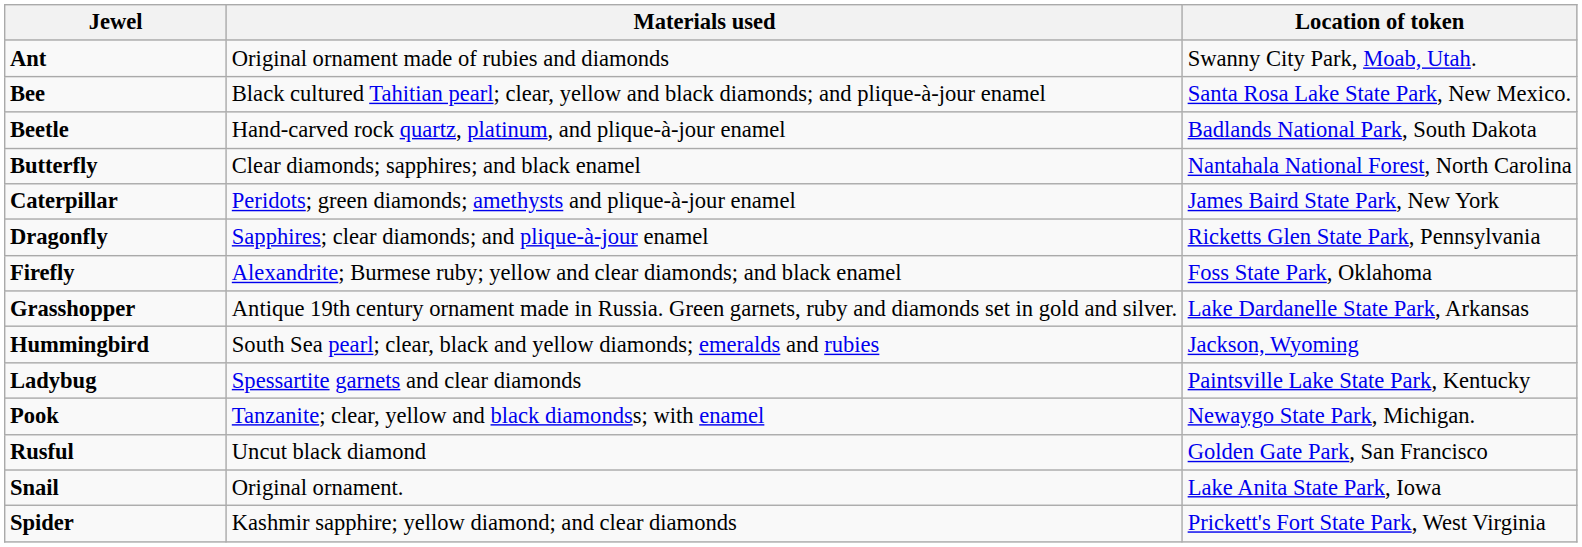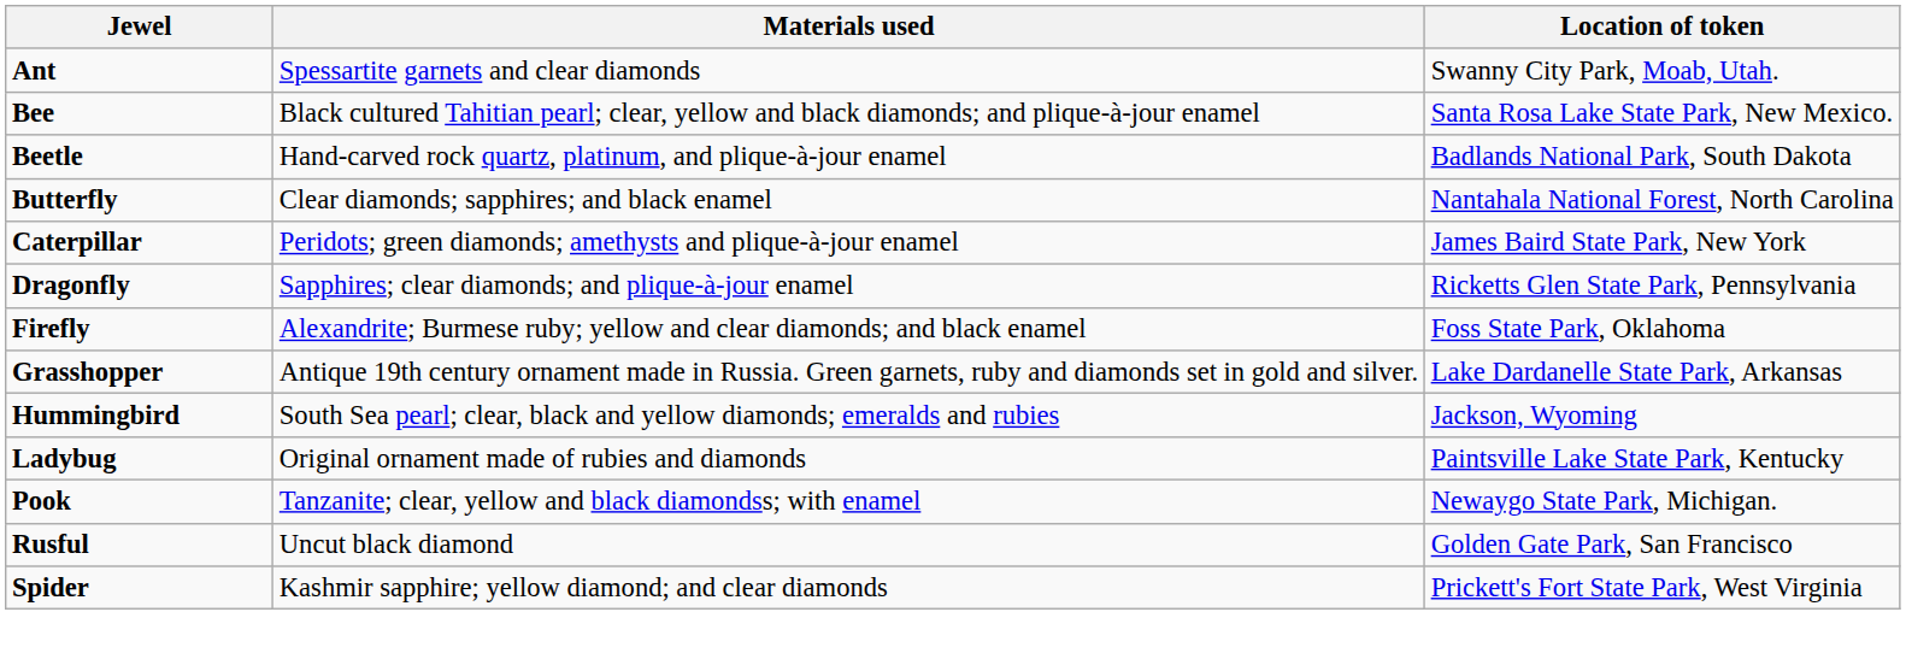 <table class="wikitable">
 <tr>
 <th style="width:150px;">Jewel</th>
 <th>Materials used</th>
 <th>Location of token</th>
 </tr>
 <tr>
 <td><strong>Ant</strong></td>
-<td>Original ornament made of rubies and diamonds</td>
+<td><a href='#'>Spessartite</a> <a href='#'>garnets</a> and clear diamonds</td>
 <td>Swanny City Park, <a href='#'>Moab, Utah</a>.</td>
 </tr>
 <tr>
 <td><strong>Bee</strong></td>
 <td>Black cultured <a href='#'>Tahitian pearl</a>; clear, yellow and black diamonds; and plique-à-jour enamel</td>
 <td><a href='#'>Santa Rosa Lake State Park</a>, New Mexico.</td>
 </tr>
 <tr>
 <td><strong>Beetle</strong></td>
 <td>Hand-carved rock <a href='#'>quartz</a>, <a href='#'>platinum</a>, and plique-à-jour enamel</td>
 <td><a href='#'>Badlands National Park</a>, South Dakota</td>
 </tr>
 <tr>
 <td><strong>Butterfly</strong></td>
 <td>Clear diamonds; sapphires; and black enamel</td>
 <td><a href='#'>Nantahala National Forest</a>, North Carolina</td>
 </tr>
 <tr>
 <td><strong>Caterpillar</strong></td>
 <td><a href='#'>Peridots</a>; green diamonds; <a href='#'>amethysts</a> and plique-à-jour enamel</td>
 <td><a href='#'>James Baird State Park</a>, New York</td>
 </tr>
 <tr>
 <td><strong>Dragonfly</strong></td>
 <td><a href='#'>Sapphires</a>; clear diamonds; and <a href='#'>plique-à-jour</a> enamel</td>
 <td><a href='#'>Ricketts Glen State Park</a>, Pennsylvania</td>
 </tr>
 <tr>
 <td><strong>Firefly</strong></td>
 <td><a href='#'>Alexandrite</a>; Burmese ruby; yellow and clear diamonds; and black enamel</td>
 <td><a href='#'>Foss State Park</a>, Oklahoma</td>
 </tr>
 <tr>
 <td><strong>Grasshopper</strong></td>
 <td>Antique 19th century ornament made in Russia. Green garnets, ruby and diamonds set in gold and silver.</td>
 <td><a href='#'>Lake Dardanelle State Park</a>, Arkansas</td>
 </tr>
 <tr>
 <td><strong>Hummingbird</strong></td>
 <td>South Sea <a href='#'>pearl</a>; clear, black and yellow diamonds; <a href='#'>emeralds</a> and <a href='#'>rubies</a></td>
 <td><a href='#'>Jackson, Wyoming</a></td>
 </tr>
 <tr>
 <td><strong>Ladybug</strong></td>
-<td><a href='#'>Spessartite</a> <a href='#'>garnets</a> and clear diamonds</td>
+<td>Original ornament made of rubies and diamonds</td>
 <td><a href='#'>Paintsville Lake State Park</a>, Kentucky</td>
 </tr>
 <tr>
 <td><strong>Pook</strong></td>
 <td><a href='#'>Tanzanite</a>; clear, yellow and <a href='#'>black diamonds</a>s; with <a href='#'>enamel</a></td>
 <td><a href='#'>Newaygo State Park</a>, Michigan.</td>
 </tr>
 <tr>
 <td><strong>Rusful</strong></td>
 <td>Uncut black diamond</td>
 <td><a href='#'>Golden Gate Park</a>, San Francisco</td>
 </tr>
 <tr>
-<td><strong>Snail</strong></td>
-<td>Original ornament.</td>
-<td><a href='#'>Lake Anita State Park</a>, Iowa</td>
-</tr>
-<tr>
 <td><strong>Spider</strong></td>
 <td>Kashmir sapphire; yellow diamond; and clear diamonds</td>
 <td><a href='#'>Prickett's Fort State Park</a>, West Virginia</td>
 </tr>
 </table>
